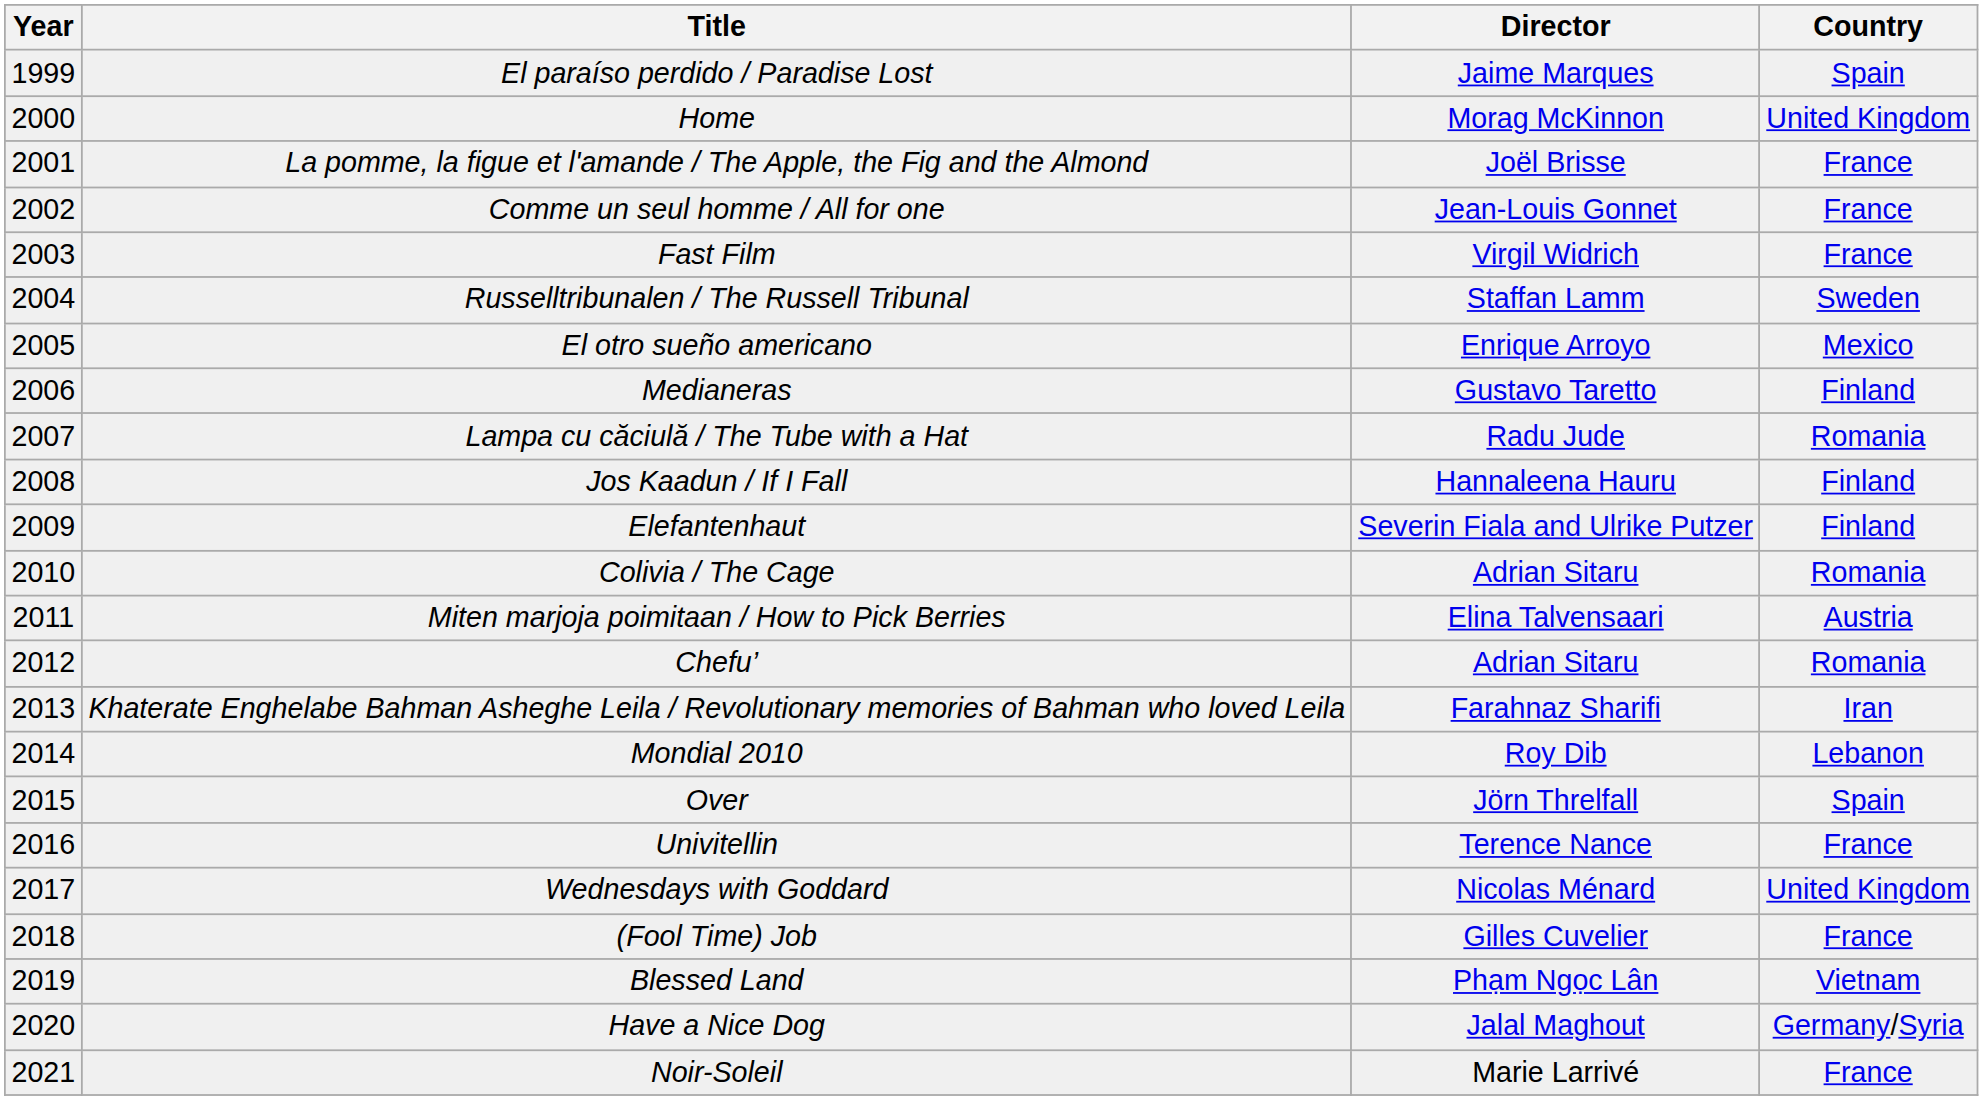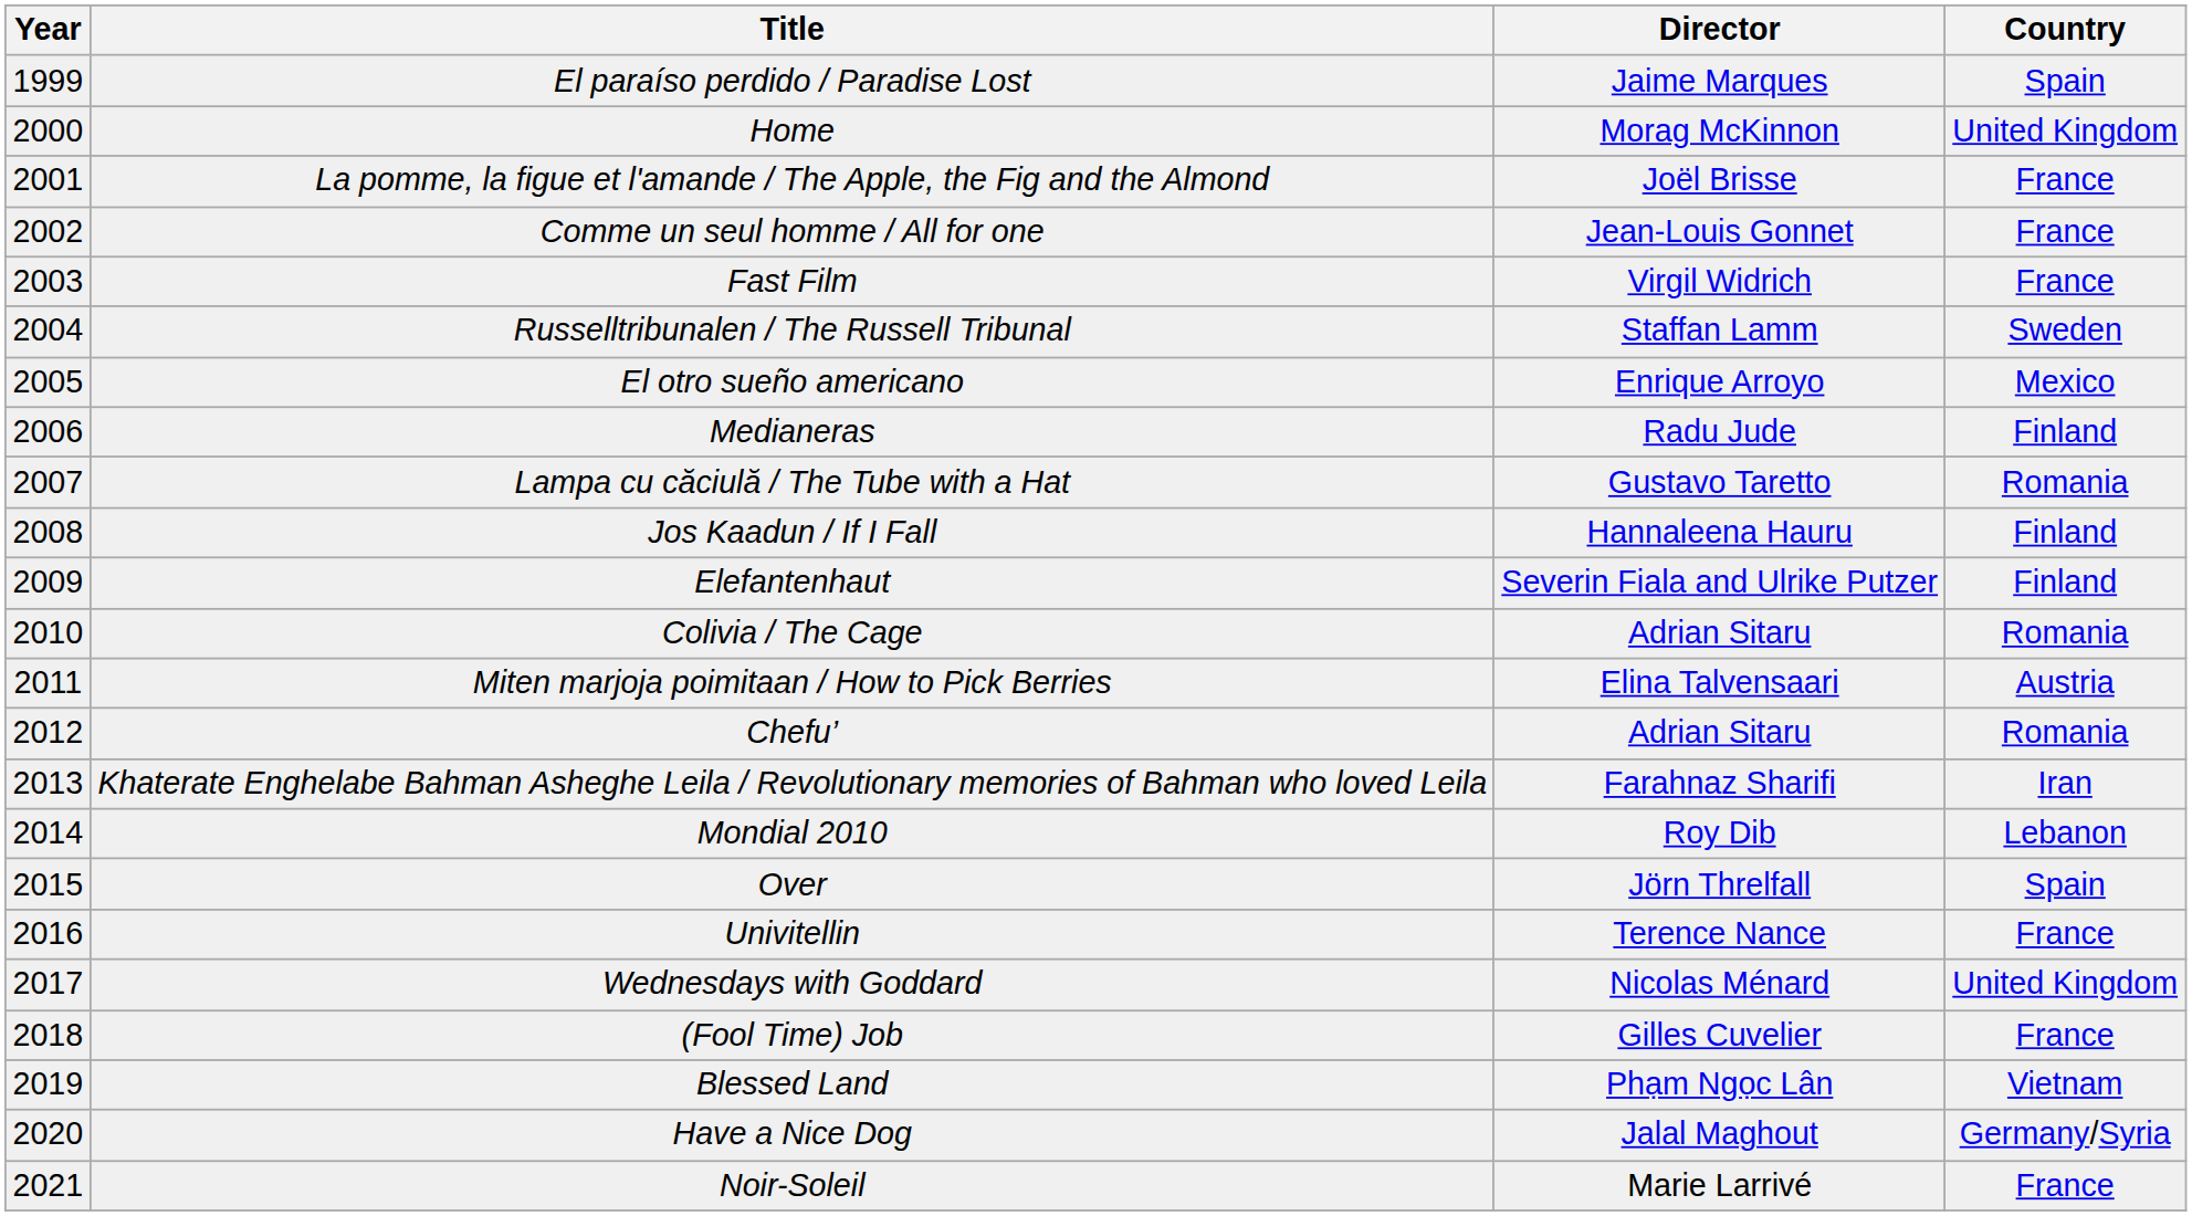 <table class="wikitable">
 <tr ---- align="top" valign="top">
 <th>Year</th>
 <th>Title</th>
 <th>Director</th>
 <th>Country</th>
 </tr>
 <tr ---- align="center" valign="top" bgcolor="#F0F0F0">
 <td>1999</td>
 <td><em>El paraíso perdido / Paradise Lost</em></td>
 <td><a href='#'>Jaime Marques</a></td>
 <td><a href='#'>Spain</a></td>
 </tr>
 <tr ---- align="center" valign="top" bgcolor="#F0F0F0">
 <td>2000</td>
 <td><em>Home</em></td>
 <td><a href='#'>Morag McKinnon</a></td>
 <td><a href='#'>United Kingdom</a></td>
 </tr>
 <tr ---- align="center" valign="top" bgcolor="#F0F0F0">
 <td>2001</td>
 <td><em>La pomme, la figue et l'amande / The Apple, the Fig and the Almond</em></td>
 <td><a href='#'>Joël Brisse</a></td>
 <td><a href='#'>France</a></td>
 </tr>
 <tr ---- align="center" valign="top" bgcolor="#F0F0F0">
 <td>2002</td>
 <td><em>Comme un seul homme / All for one</em></td>
 <td><a href='#'>Jean-Louis Gonnet</a></td>
 <td><a href='#'>France</a></td>
 </tr>
 <tr ---- align="center" valign="top" bgcolor="#F0F0F0">
 <td>2003</td>
 <td><em>Fast Film</em></td>
 <td><a href='#'>Virgil Widrich</a></td>
 <td><a href='#'>France</a></td>
 </tr>
 <tr ---- align="center" valign="top" bgcolor="#F0F0F0">
 <td>2004</td>
 <td><em>Russelltribunalen / The Russell Tribunal</em></td>
 <td><a href='#'>Staffan Lamm</a></td>
 <td><a href='#'>Sweden</a></td>
 </tr>
 <tr ---- align="center" valign="top" bgcolor="#F0F0F0">
 <td>2005</td>
 <td><em>El otro sueño americano</em></td>
 <td><a href='#'>Enrique Arroyo</a></td>
 <td><a href='#'>Mexico</a></td>
 </tr>
 <tr ---- align="center" valign="top" bgcolor="#F0F0F0">
 <td>2006</td>
 <td><em>Medianeras</em></td>
-<td><a href='#'>Gustavo Taretto</a></td>
+<td><a href='#'>Radu Jude</a></td>
 <td><a href='#'>Finland</a></td>
 </tr>
 <tr ---- align="center" valign="top" bgcolor="#F0F0F0">
 <td>2007</td>
 <td><em>Lampa cu</em> <em>căciulă</em> <em>/ The Tube with a Hat</em></td>
-<td><a href='#'>Radu Jude</a></td>
+<td><a href='#'>Gustavo Taretto</a></td>
 <td><a href='#'>Romania</a></td>
 </tr>
 <tr ---- align="center" valign="top" bgcolor="#F0F0F0">
 <td>2008</td>
 <td><em>Jos Kaadun / If I Fall</em></td>
 <td><a href='#'>Hannaleena Hauru</a></td>
 <td><a href='#'>Finland</a></td>
 </tr>
 <tr ---- align="center" valign="top" bgcolor="#F0F0F0">
 <td>2009</td>
 <td><em>Elefantenhaut</em></td>
 <td><a href='#'>Severin Fiala and Ulrike Putzer</a></td>
 <td><a href='#'>Finland</a></td>
 </tr>
 <tr ---- align="center" valign="top" bgcolor="#F0F0F0">
 <td>2010</td>
 <td><em>Colivia / The Cage</em></td>
 <td><a href='#'>Adrian Sitaru</a></td>
 <td><a href='#'>Romania</a></td>
 </tr>
 <tr ---- align="center" valign="top" bgcolor="#F0F0F0">
 <td>2011</td>
 <td><em>Miten marjoja poimitaan / How to Pick Berries</em></td>
 <td><a href='#'>Elina Talvensaari</a></td>
 <td><a href='#'>Austria</a></td>
 </tr>
 <tr ---- align="center" valign="top" bgcolor="#F0F0F0">
 <td>2012</td>
 <td><em>Chefu’</em></td>
 <td><a href='#'>Adrian Sitaru</a></td>
 <td><a href='#'>Romania</a></td>
 </tr>
 <tr ---- align="center" valign="top" bgcolor="#F0F0F0">
 <td>2013</td>
 <td><em>Khaterate Enghelabe Bahman Asheghe Leila / Revolutionary memories of Bahman who loved Leila</em></td>
 <td><a href='#'>Farahnaz Sharifi</a></td>
 <td><a href='#'>Iran</a></td>
 </tr>
 <tr ---- align="center" valign="top" bgcolor="#F0F0F0">
 <td>2014</td>
 <td><em>Mondial 2010</em></td>
 <td><a href='#'>Roy Dib</a></td>
 <td><a href='#'>Lebanon</a></td>
 </tr>
 <tr ---- align="center" valign="top" bgcolor="#F0F0F0">
 <td>2015</td>
 <td><em>Over</em></td>
 <td><a href='#'>Jörn Threlfall</a></td>
 <td><a href='#'>Spain</a></td>
 </tr>
 <tr ---- align="center" valign="top" bgcolor="#F0F0F0">
 <td>2016</td>
 <td><em>Univitellin</em></td>
 <td><a href='#'>Terence Nance</a></td>
 <td><a href='#'>France</a></td>
 </tr>
 <tr ---- align="center" valign="top" bgcolor="#F0F0F0">
 <td>2017</td>
 <td><em>Wednesdays with Goddard</em></td>
 <td><a href='#'>Nicolas Ménard</a></td>
 <td><a href='#'>United Kingdom</a></td>
 </tr>
 <tr ---- align="center" valign="top" bgcolor="#F0F0F0">
 <td>2018</td>
 <td><em>(Fool Time) Job</em></td>
 <td><a href='#'>Gilles Cuvelier</a></td>
 <td><a href='#'>France</a></td>
 </tr>
 <tr ---- align="center" valign="top" bgcolor="#F0F0F0">
 <td>2019</td>
 <td><em>Blessed Land</em></td>
 <td><a href='#'>Phạm Ngọc Lân</a></td>
 <td><a href='#'>Vietnam</a></td>
 </tr>
 <tr ---- align="center" valign="top" bgcolor="#F0F0F0">
 <td>2020</td>
 <td><em>Have a Nice Dog</em></td>
 <td><a href='#'>Jalal Maghout</a></td>
 <td><a href='#'>Germany</a>/<a href='#'>Syria</a></td>
 </tr>
 <tr ---- align="center" valign="top" bgcolor="#F0F0F0">
 <td>2021</td>
 <td><em>Noir-Soleil</em></td>
 <td>Marie Larrivé</td>
 <td><a href='#'>France</a></td>
 </tr>
 </table>
